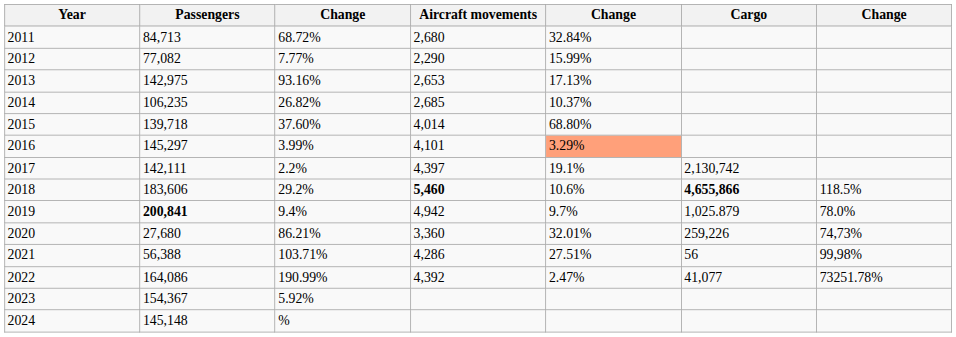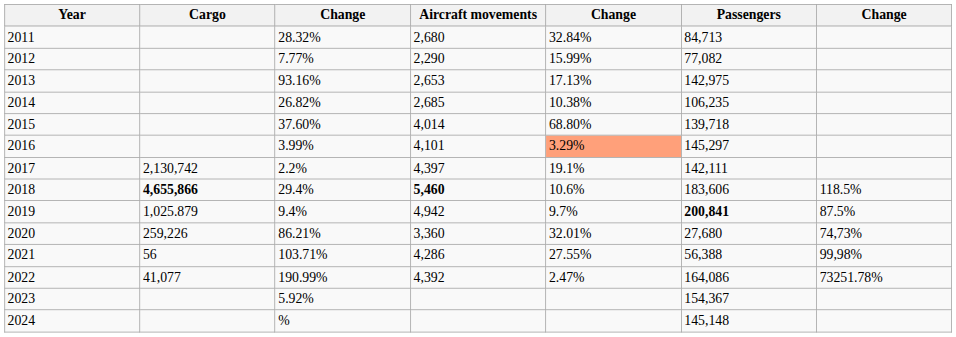 <table class="wikitable" style="margin: auto">
 <tr bgcolor=lightgrey>
 <th width="150">Year</th>
-<th width="150">Passengers</th>
+<th width="150">Cargo</th>
 <th width="150">Change</th>
 <th width="150">Aircraft movements</th>
 <th width="150">Change</th>
-<th width="150">Cargo</th>
+<th width="150">Passengers</th>
 <th width="150">Change</th>
 </tr>
 <tr>
 <td>2011</td>
-<td>84,713</td>
-<td>68.72%</td>
+<td></td>
+<td>28.32%</td>
 <td>2,680</td>
 <td>32.84%</td>
-<td></td>
+<td>84,713</td>
 <td></td>
 </tr>
 <tr>
 <td>2012</td>
-<td>77,082</td>
+<td></td>
 <td>7.77%</td>
 <td>2,290</td>
 <td>15.99%</td>
-<td></td>
+<td>77,082</td>
 <td></td>
 </tr>
 <tr>
 <td>2013</td>
-<td>142,975</td>
+<td></td>
 <td>93.16%</td>
 <td>2,653</td>
 <td>17.13%</td>
-<td></td>
+<td>142,975</td>
 <td></td>
 </tr>
 <tr>
 <td>2014</td>
-<td>106,235</td>
+<td></td>
 <td>26.82%</td>
 <td>2,685</td>
-<td>10.37%</td>
-<td></td>
+<td>10.38%</td>
+<td>106,235</td>
 <td></td>
 </tr>
 <tr>
 <td>2015</td>
-<td>139,718</td>
+<td></td>
 <td>37.60%</td>
 <td>4,014</td>
 <td>68.80%</td>
-<td></td>
+<td>139,718</td>
 <td></td>
 </tr>
 <tr>
 <td>2016</td>
-<td>145,297</td>
+<td></td>
 <td>3.99%</td>
 <td>4,101</td>
 <td style="background: lightsalmon;">3.29%</td>
-<td></td>
+<td>145,297</td>
 <td></td>
 </tr>
 <tr>
 <td>2017</td>
-<td>142,111</td>
+<td>2,130,742</td>
 <td>2.2%</td>
 <td>4,397</td>
 <td>19.1%</td>
-<td>2,130,742</td>
+<td>142,111</td>
 <td></td>
 </tr>
 <tr>
 <td>2018</td>
-<td>183,606</td>
-<td>29.2%</td>
+<td><strong>4,655,866</strong></td>
+<td>29.4%</td>
 <td><strong>5,460</strong></td>
 <td>10.6%</td>
-<td><strong>4,655,866</strong></td>
+<td>183,606</td>
 <td>118.5%</td>
 </tr>
 <tr>
 <td>2019</td>
-<td><strong>200,841</strong></td>
+<td>1,025.879</td>
 <td>9.4%</td>
 <td>4,942</td>
 <td>9.7%</td>
-<td>1,025.879</td>
-<td>78.0%</td>
+<td><strong>200,841</strong></td>
+<td>87.5%</td>
 </tr>
 <tr>
 <td>2020</td>
-<td>27,680</td>
+<td>259,226</td>
 <td>86.21%</td>
 <td>3,360</td>
 <td>32.01%</td>
-<td>259,226</td>
+<td>27,680</td>
 <td>74,73%</td>
 </tr>
 <tr>
 <td>2021</td>
-<td>56,388</td>
+<td>56</td>
 <td>103.71%</td>
 <td>4,286</td>
-<td>27.51%</td>
-<td>56</td>
+<td>27.55%</td>
+<td>56,388</td>
 <td>99,98%</td>
 </tr>
 <tr>
 <td>2022</td>
-<td>164,086</td>
+<td>41,077</td>
 <td>190.99%</td>
 <td>4,392</td>
 <td>2.47%</td>
-<td>41,077</td>
+<td>164,086</td>
 <td>73251.78%</td>
 </tr>
 <tr>
 <td>2023</td>
-<td>154,367</td>
+<td></td>
 <td>5.92%</td>
 <td></td>
 <td></td>
-<td></td>
+<td>154,367</td>
 <td></td>
 </tr>
 <tr>
 <td>2024</td>
-<td>145,148</td>
+<td></td>
 <td>%</td>
 <td></td>
 <td></td>
-<td></td>
+<td>145,148</td>
 <td></td>
 </tr>
 </table>
